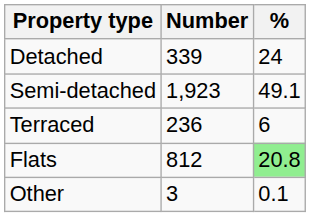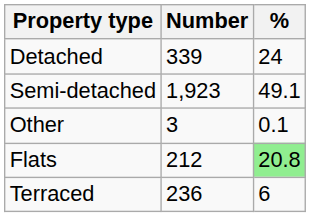 <table class="wikitable">
 <tr>
 <th>Property type</th>
 <th>Number</th>
 <th>%</th>
 </tr>
 <tr>
 <td>Detached</td>
 <td>339</td>
 <td>24</td>
 </tr>
 <tr>
 <td>Semi-detached</td>
 <td>1,923</td>
 <td>49.1</td>
 </tr>
 <tr>
+<td>Other</td>
+<td>3</td>
+<td>0.1</td>
+</tr>
+<tr>
+<td>Flats</td>
+<td>212</td>
+<td style="background: lightgreen;">20.8</td>
+</tr>
+<tr>
 <td>Terraced</td>
 <td>236</td>
 <td>6</td>
 </tr>
-<tr>
-<td>Flats</td>
-<td>812</td>
-<td style="background: lightgreen;">20.8</td>
-</tr>
-<tr>
-<td>Other</td>
-<td>3</td>
-<td>0.1</td>
-</tr>
 </table>
